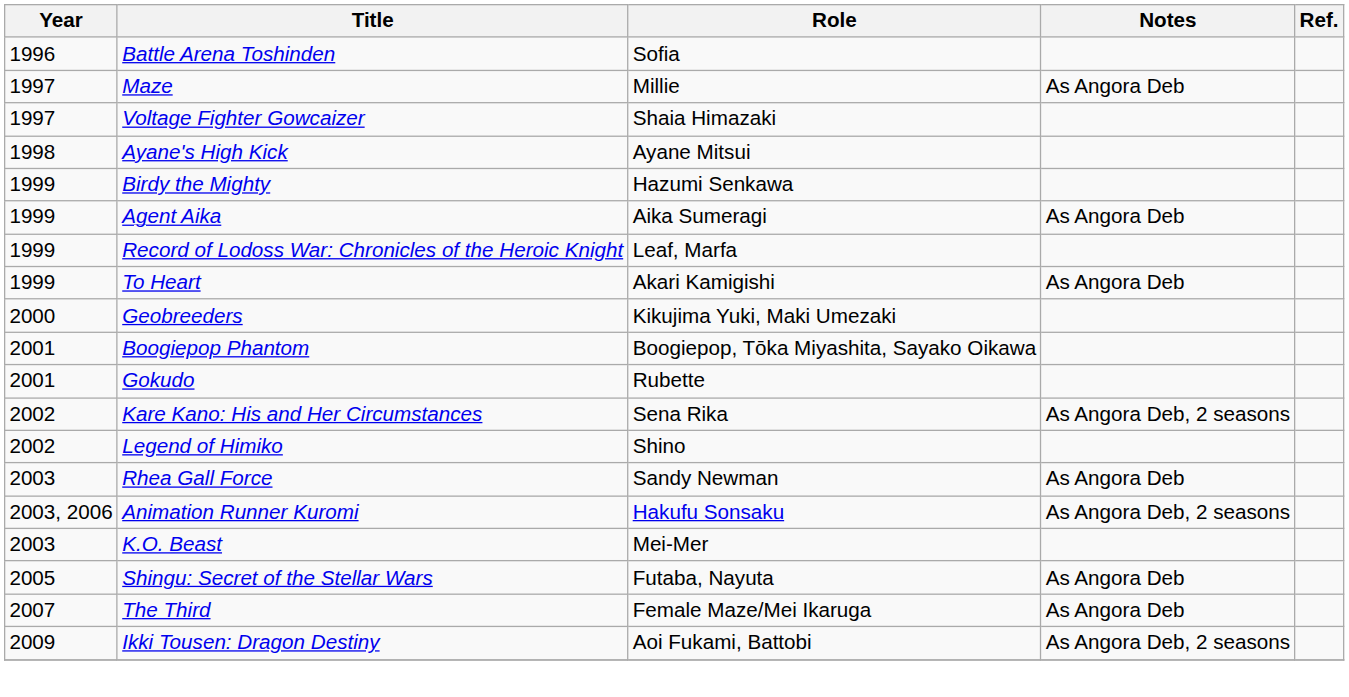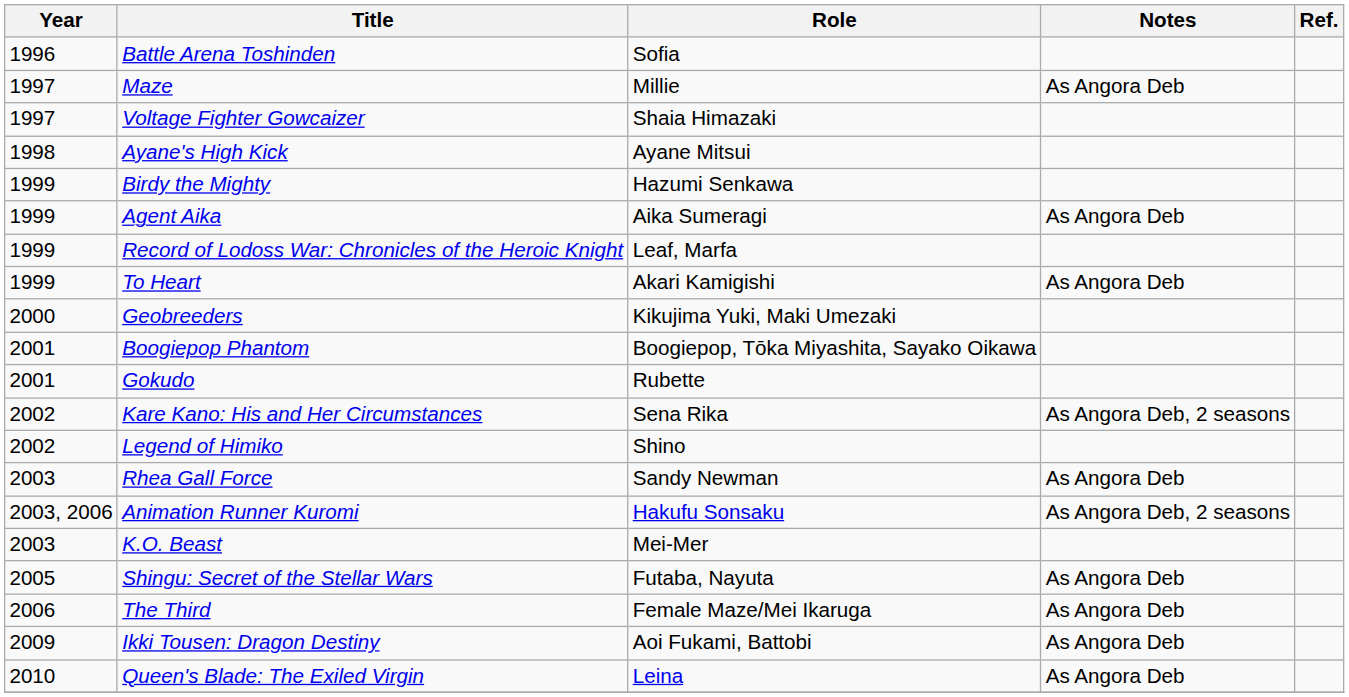 <table class="wikitable">
 <tr>
 <th>Year</th>
 <th>Title</th>
 <th>Role</th>
 <th>Notes</th>
 <th>Ref.</th>
 </tr>
 <tr>
 <td>1996</td>
 <td><em><a href='#'>Battle Arena Toshinden</a></em></td>
 <td>Sofia</td>
 <td></td>
 <td></td>
 </tr>
 <tr>
 <td>1997</td>
 <td><em><a href='#'>Maze</a></em></td>
 <td>Millie</td>
 <td>As Angora Deb</td>
 <td></td>
 </tr>
 <tr>
 <td>1997</td>
 <td><em><a href='#'>Voltage Fighter Gowcaizer</a></em></td>
 <td>Shaia Himazaki</td>
 <td></td>
 <td></td>
 </tr>
 <tr>
 <td>1998</td>
 <td><em><a href='#'>Ayane's High Kick</a></em></td>
 <td>Ayane Mitsui</td>
 <td></td>
 <td></td>
 </tr>
 <tr>
 <td>1999</td>
 <td><em><a href='#'>Birdy the Mighty</a></em></td>
 <td>Hazumi Senkawa</td>
 <td></td>
 <td></td>
 </tr>
 <tr>
 <td>1999</td>
 <td><em><a href='#'>Agent Aika</a></em></td>
 <td>Aika Sumeragi</td>
 <td>As Angora Deb</td>
 <td></td>
 </tr>
 <tr>
 <td>1999</td>
 <td><em><a href='#'>Record of Lodoss War: Chronicles of the Heroic Knight</a></em></td>
 <td>Leaf, Marfa</td>
 <td></td>
 <td></td>
 </tr>
 <tr>
 <td>1999</td>
 <td><em><a href='#'>To Heart</a></em></td>
 <td>Akari Kamigishi</td>
 <td>As Angora Deb</td>
 <td></td>
 </tr>
 <tr>
 <td>2000</td>
 <td><em><a href='#'>Geobreeders</a></em></td>
 <td>Kikujima Yuki, Maki Umezaki</td>
 <td></td>
 <td></td>
 </tr>
 <tr>
 <td>2001</td>
 <td><em><a href='#'>Boogiepop Phantom</a></em></td>
 <td>Boogiepop, Tōka Miyashita, Sayako Oikawa</td>
 <td></td>
 <td></td>
 </tr>
 <tr>
 <td>2001</td>
 <td><em><a href='#'>Gokudo</a></em></td>
 <td>Rubette</td>
 <td></td>
 <td></td>
 </tr>
 <tr>
 <td>2002</td>
 <td><em><a href='#'>Kare Kano: His and Her Circumstances</a></em></td>
 <td>Sena Rika</td>
 <td>As Angora Deb, 2 seasons</td>
 <td></td>
 </tr>
 <tr>
 <td>2002</td>
 <td><em><a href='#'>Legend of Himiko</a></em></td>
 <td>Shino</td>
 <td></td>
 <td></td>
 </tr>
 <tr>
 <td>2003</td>
 <td><em><a href='#'>Rhea Gall Force</a></em></td>
 <td>Sandy Newman</td>
 <td>As Angora Deb</td>
 <td></td>
 </tr>
 <tr>
 <td>2003, 2006</td>
 <td><em><a href='#'>Animation Runner Kuromi</a></em></td>
 <td><a href='#'>Hakufu Sonsaku</a></td>
 <td>As Angora Deb, 2 seasons</td>
 <td></td>
 </tr>
 <tr>
 <td>2003</td>
 <td><em><a href='#'>K.O. Beast</a></em></td>
 <td>Mei-Mer</td>
 <td></td>
 <td></td>
 </tr>
 <tr>
 <td>2005</td>
 <td><em><a href='#'>Shingu: Secret of the Stellar Wars</a></em></td>
 <td>Futaba, Nayuta</td>
 <td>As Angora Deb</td>
 <td></td>
 </tr>
 <tr>
-<td>2007</td>
+<td>2006</td>
 <td><em><a href='#'>The Third</a></em></td>
 <td>Female Maze/Mei Ikaruga</td>
 <td>As Angora Deb</td>
 <td></td>
 </tr>
 <tr>
 <td>2009</td>
 <td><em><a href='#'>Ikki Tousen: Dragon Destiny</a></em></td>
 <td>Aoi Fukami, Battobi</td>
-<td>As Angora Deb, 2 seasons</td>
+<td>As Angora Deb</td>
+<td></td>
+</tr>
+<tr>
+<td>2010</td>
+<td><em><a href='#'>Queen's Blade: The Exiled Virgin</a></em></td>
+<td><a href='#'>Leina</a></td>
+<td>As Angora Deb</td>
 <td></td>
 </tr>
 <tr>
 </tr>
 </table>
